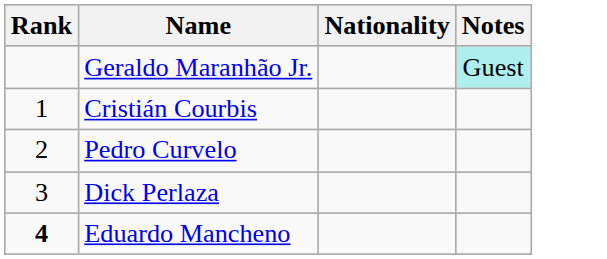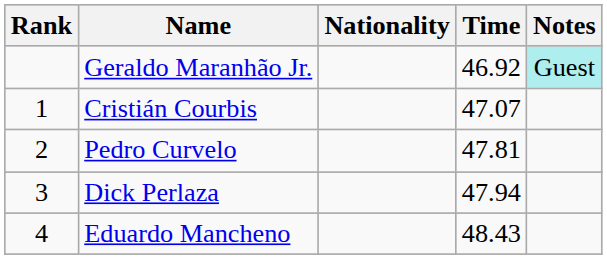 <table class="wikitable sortable" style="text-align:center">
 <tr>
 <th>Rank</th>
 <th>Name</th>
 <th>Nationality</th>
+<th>Time</th>
 <th>Notes</th>
 </tr>
 <tr>
 <td align=center></td>
 <td align=left><a href='#'>Geraldo Maranhão Jr.</a></td>
 <td align=left></td>
+<td>46.92</td>
 <td style="background: paleturquoise;">Guest</td>
 </tr>
 <tr>
 <td align=center>1</td>
 <td align=left><a href='#'>Cristián Courbis</a></td>
 <td align=left></td>
+<td>47.07</td>
 <td></td>
 </tr>
 <tr>
 <td align=center>2</td>
 <td align=left><a href='#'>Pedro Curvelo</a></td>
 <td align=left></td>
+<td>47.81</td>
 <td></td>
 </tr>
 <tr>
 <td align=center>3</td>
 <td align=left><a href='#'>Dick Perlaza</a></td>
 <td align=left></td>
+<td>47.94</td>
 <td></td>
 </tr>
 <tr>
-<td align=center><strong>4</strong></td>
+<td align=center>4</td>
 <td align=left><a href='#'>Eduardo Mancheno</a></td>
 <td align=left></td>
+<td>48.43</td>
 <td></td>
 </tr>
 </table>
